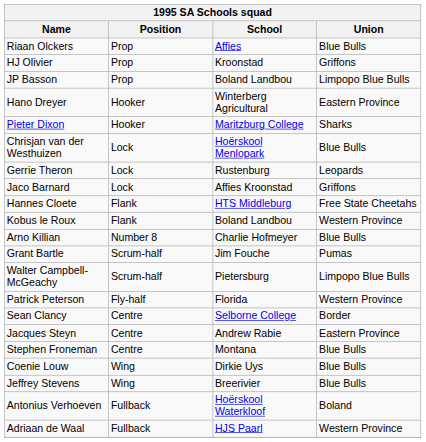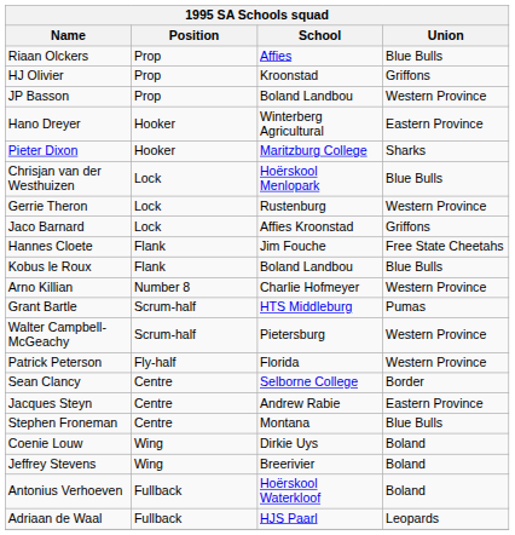 <table class="wikitable" style="text-align:left; width:50%">
 <tr>
 <th colspan="100%">1995 SA Schools squad</th>
 </tr>
 <tr>
 <th style="width:25%;">Name</th>
 <th style="width:25%;">Position</th>
 <th style="width:25%;">School</th>
 <th style="width:25%;">Union</th>
 </tr>
 <tr>
 <td>Riaan Olckers</td>
 <td>Prop</td>
 <td><a href='#'>Affies</a></td>
 <td>Blue Bulls</td>
 </tr>
 <tr>
 <td>HJ Olivier</td>
 <td>Prop</td>
 <td>Kroonstad</td>
 <td>Griffons</td>
 </tr>
 <tr>
 <td>JP Basson</td>
 <td>Prop</td>
 <td>Boland Landbou</td>
-<td>Limpopo Blue Bulls</td>
+<td>Western Province</td>
 </tr>
 <tr>
 <td>Hano Dreyer</td>
 <td>Hooker</td>
 <td>Winterberg Agricultural</td>
 <td>Eastern Province</td>
 </tr>
 <tr>
 <td><a href='#'>Pieter Dixon</a></td>
 <td>Hooker</td>
 <td><a href='#'>Maritzburg College</a></td>
 <td>Sharks</td>
 </tr>
 <tr>
 <td>Chrisjan van der Westhuizen</td>
 <td>Lock</td>
 <td><a href='#'>Hoërskool Menlopark</a></td>
 <td>Blue Bulls</td>
 </tr>
 <tr>
 <td>Gerrie Theron</td>
 <td>Lock</td>
 <td>Rustenburg</td>
-<td>Leopards</td>
+<td>Western Province</td>
 </tr>
 <tr>
 <td>Jaco Barnard</td>
 <td>Lock</td>
 <td>Affies Kroonstad</td>
 <td>Griffons</td>
 </tr>
 <tr>
 <td>Hannes Cloete</td>
 <td>Flank</td>
-<td><a href='#'>HTS Middleburg</a></td>
+<td>Jim Fouche</td>
 <td>Free State Cheetahs</td>
 </tr>
 <tr>
 <td>Kobus le Roux</td>
 <td>Flank</td>
 <td>Boland Landbou</td>
-<td>Western Province</td>
+<td>Blue Bulls</td>
 </tr>
 <tr>
 <td>Arno Killian</td>
 <td>Number 8</td>
 <td>Charlie Hofmeyer</td>
-<td>Blue Bulls</td>
+<td>Western Province</td>
 </tr>
 <tr>
 <td>Grant Bartle</td>
 <td>Scrum-half</td>
-<td>Jim Fouche</td>
+<td><a href='#'>HTS Middleburg</a></td>
 <td>Pumas</td>
 </tr>
 <tr>
 <td>Walter Campbell-McGeachy</td>
 <td>Scrum-half</td>
 <td>Pietersburg</td>
-<td>Limpopo Blue Bulls</td>
+<td>Western Province</td>
 </tr>
 <tr>
 <td>Patrick Peterson</td>
 <td>Fly-half</td>
 <td>Florida</td>
 <td>Western Province</td>
 </tr>
 <tr>
 <td>Sean Clancy</td>
 <td>Centre</td>
 <td><a href='#'>Selborne College</a></td>
 <td>Border</td>
 </tr>
 <tr>
 <td>Jacques Steyn</td>
 <td>Centre</td>
 <td>Andrew Rabie</td>
 <td>Eastern Province</td>
 </tr>
 <tr>
 <td>Stephen Froneman</td>
 <td>Centre</td>
 <td>Montana</td>
 <td>Blue Bulls</td>
 </tr>
 <tr>
 <td>Coenie Louw</td>
 <td>Wing</td>
 <td>Dirkie Uys</td>
-<td>Blue Bulls</td>
+<td>Boland</td>
 </tr>
 <tr>
 <td>Jeffrey Stevens</td>
 <td>Wing</td>
 <td>Breerivier</td>
-<td>Blue Bulls</td>
+<td>Boland</td>
 </tr>
 <tr>
 <td>Antonius Verhoeven</td>
 <td>Fullback</td>
 <td><a href='#'>Hoërskool Waterkloof</a></td>
 <td>Boland</td>
 </tr>
 <tr>
 <td>Adriaan de Waal</td>
 <td>Fullback</td>
 <td><a href='#'>HJS Paarl</a></td>
-<td>Western Province</td>
+<td>Leopards</td>
 </tr>
 <tr>
 </tr>
 </table>
